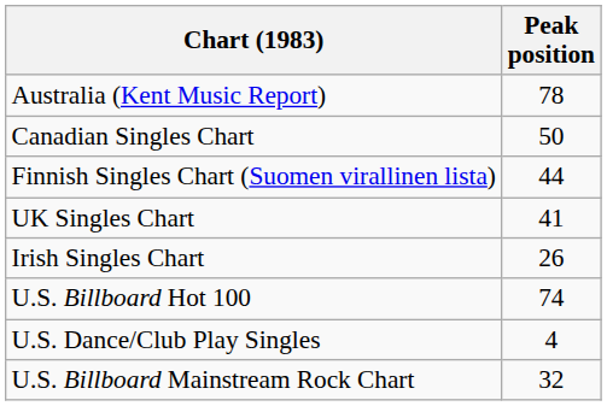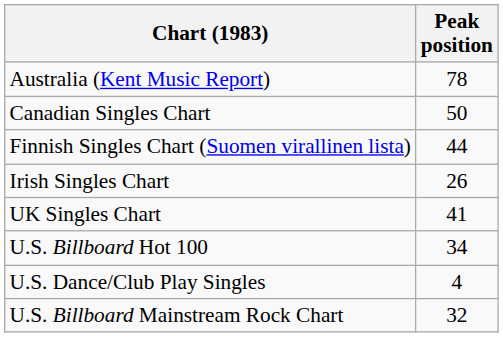 <table class="wikitable sortable">
 <tr>
 <th>Chart (1983)</th>
 <th>Peak<br>position</th>
 </tr>
 <tr>
 <td align="left">Australia (<a href='#'>Kent Music Report</a>)</td>
 <td style="text-align:center;">78</td>
 </tr>
 <tr>
 <td align="left">Canadian Singles Chart</td>
 <td style="text-align:center;">50</td>
 </tr>
 <tr>
 <td align="left">Finnish Singles Chart (<a href='#'>Suomen virallinen lista</a>)</td>
 <td style="text-align:center;">44</td>
 </tr>
 <tr>
+<td align="left">Irish Singles Chart</td>
+<td style="text-align:center;">26</td>
+</tr>
+<tr>
 <td align="left">UK Singles Chart</td>
 <td style="text-align:center;">41</td>
 </tr>
 <tr>
-<td align="left">Irish Singles Chart</td>
-<td style="text-align:center;">26</td>
-</tr>
-<tr>
 <td align="left">U.S. <em>Billboard</em> Hot 100</td>
-<td style="text-align:center;">74</td>
+<td style="text-align:center;">34</td>
 </tr>
 <tr>
 <td align="left">U.S. Dance/Club Play Singles</td>
 <td style="text-align:center;">4</td>
 </tr>
 <tr>
 <td align="left">U.S. <em>Billboard</em> Mainstream Rock Chart</td>
 <td style="text-align:center;">32</td>
 </tr>
 </table>
